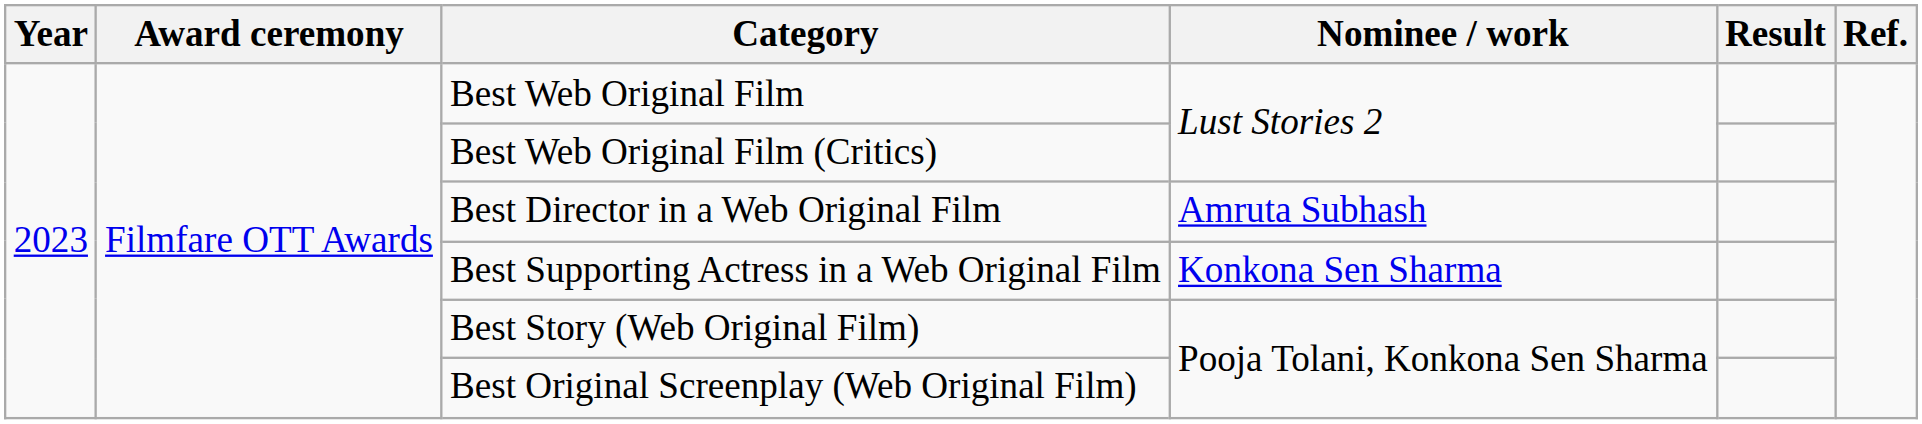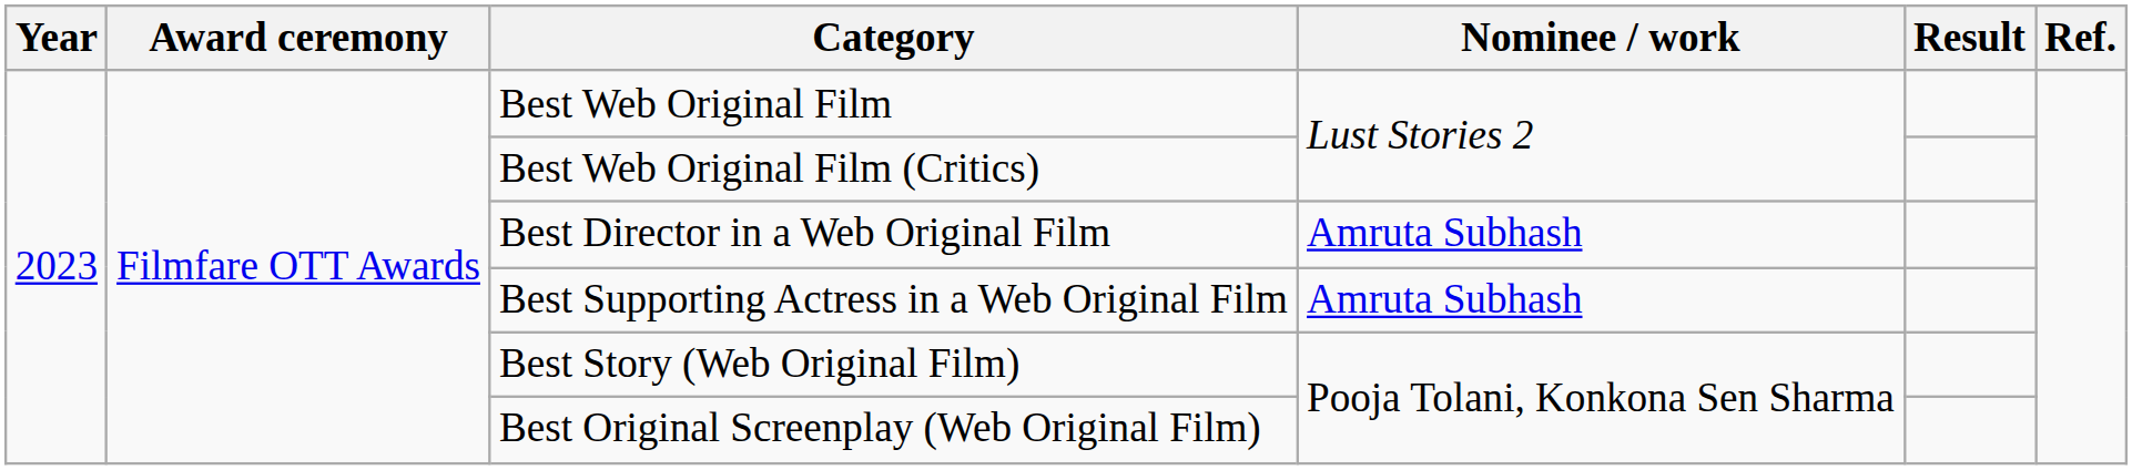 <table class="wikitable">
 <tr>
 <th>Year</th>
 <th>Award ceremony</th>
 <th>Category</th>
 <th>Nominee / work</th>
 <th>Result</th>
 <th>Ref.</th>
 </tr>
 <tr>
 <td rowspan="6"><a href='#'>2023</a></td>
 <td rowspan="6"><a href='#'>Filmfare OTT Awards</a></td>
 <td>Best Web Original Film</td>
 <td rowspan="2"><em>Lust Stories 2</em></td>
 <td></td>
 <td rowspan="6"></td>
 </tr>
 <tr>
 <td>Best Web Original Film (Critics)</td>
 <td></td>
 </tr>
 <tr>
 <td>Best Director in a Web Original Film</td>
 <td><a href='#'>Amruta Subhash</a></td>
 <td></td>
 </tr>
 <tr>
 <td>Best Supporting Actress in a Web Original Film</td>
-<td><a href='#'>Konkona Sen Sharma</a></td>
+<td><a href='#'>Amruta Subhash</a></td>
 <td></td>
 </tr>
 <tr>
 <td>Best Story (Web Original Film)</td>
 <td rowspan="2">Pooja Tolani, Konkona Sen Sharma</td>
 <td></td>
 </tr>
 <tr>
 <td>Best Original Screenplay (Web Original Film)</td>
 <td></td>
 </tr>
 </table>
